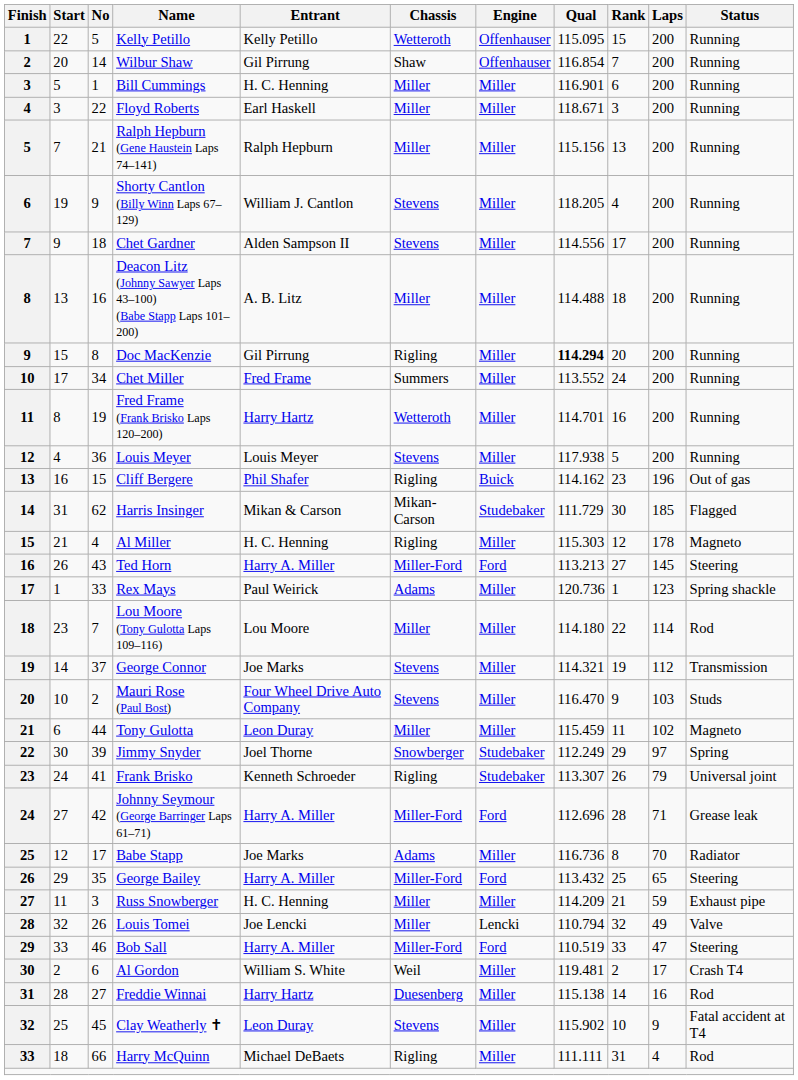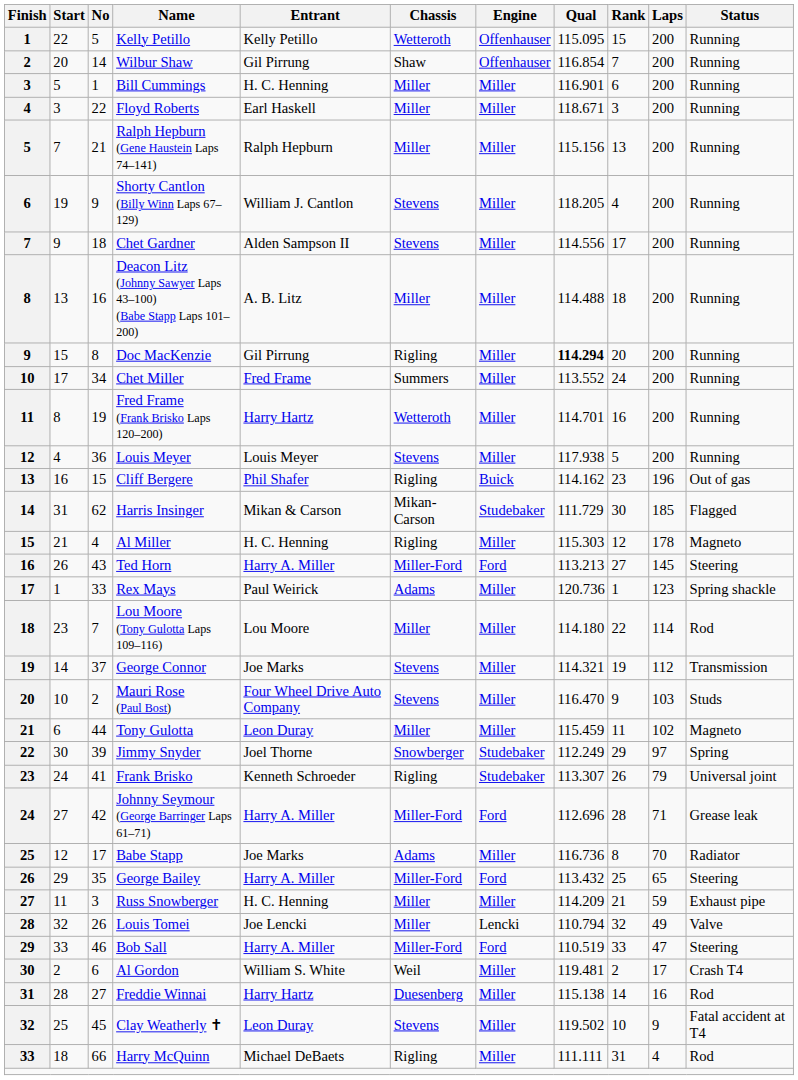 <table class="wikitable">
 <tr>
 <th>Finish</th>
 <th>Start</th>
 <th>No</th>
 <th>Name</th>
 <th>Entrant</th>
 <th>Chassis</th>
 <th>Engine</th>
 <th>Qual</th>
 <th>Rank</th>
 <th>Laps</th>
 <th>Status</th>
 </tr>
 <tr>
 <th>1</th>
 <td>22</td>
 <td>5</td>
 <td> <a href='#'>Kelly Petillo</a></td>
 <td>Kelly Petillo</td>
 <td><a href='#'>Wetteroth</a></td>
 <td><a href='#'>Offenhauser</a></td>
 <td>115.095</td>
 <td>15</td>
 <td>200</td>
 <td>Running</td>
 </tr>
 <tr>
 <th>2</th>
 <td>20</td>
 <td>14</td>
 <td> <a href='#'>Wilbur Shaw</a></td>
 <td>Gil Pirrung</td>
 <td>Shaw</td>
 <td><a href='#'>Offenhauser</a></td>
 <td>116.854</td>
 <td>7</td>
 <td>200</td>
 <td>Running</td>
 </tr>
 <tr>
 <th>3</th>
 <td>5</td>
 <td>1</td>
 <td> <a href='#'>Bill Cummings</a> <strong></strong></td>
 <td>H. C. Henning</td>
 <td><a href='#'>Miller</a></td>
 <td><a href='#'>Miller</a></td>
 <td>116.901</td>
 <td>6</td>
 <td>200</td>
 <td>Running</td>
 </tr>
 <tr>
 <th>4</th>
 <td>3</td>
 <td>22</td>
 <td> <a href='#'>Floyd Roberts</a> <strong></strong></td>
 <td>Earl Haskell</td>
 <td><a href='#'>Miller</a></td>
 <td><a href='#'>Miller</a></td>
 <td>118.671</td>
 <td>3</td>
 <td>200</td>
 <td>Running</td>
 </tr>
 <tr>
 <th>5</th>
 <td>7</td>
 <td>21</td>
 <td> <a href='#'>Ralph Hepburn</a><br><small>(<a href='#'>Gene Haustein</a> Laps 74–141)</small></td>
 <td>Ralph Hepburn</td>
 <td><a href='#'>Miller</a></td>
 <td><a href='#'>Miller</a></td>
 <td>115.156</td>
 <td>13</td>
 <td>200</td>
 <td>Running</td>
 </tr>
 <tr>
 <th>6</th>
 <td>19</td>
 <td>9</td>
 <td> <a href='#'>Shorty Cantlon</a><br><small>(<a href='#'>Billy Winn</a> Laps 67–129)</small></td>
 <td>William J. Cantlon</td>
 <td><a href='#'>Stevens</a></td>
 <td><a href='#'>Miller</a></td>
 <td>118.205</td>
 <td>4</td>
 <td>200</td>
 <td>Running</td>
 </tr>
 <tr>
 <th>7</th>
 <td>9</td>
 <td>18</td>
 <td> <a href='#'>Chet Gardner</a></td>
 <td>Alden Sampson II</td>
 <td><a href='#'>Stevens</a></td>
 <td><a href='#'>Miller</a></td>
 <td>114.556</td>
 <td>17</td>
 <td>200</td>
 <td>Running</td>
 </tr>
 <tr>
 <th>8</th>
 <td>13</td>
 <td>16</td>
 <td> <a href='#'>Deacon Litz</a><br><small>(<a href='#'>Johnny Sawyer</a> Laps 43–100)</small><br><small>(<a href='#'>Babe Stapp</a> Laps 101–200)</small></td>
 <td>A. B. Litz</td>
 <td><a href='#'>Miller</a></td>
 <td><a href='#'>Miller</a></td>
 <td>114.488</td>
 <td>18</td>
 <td>200</td>
 <td>Running</td>
 </tr>
 <tr>
 <th>9</th>
 <td>15</td>
 <td>8</td>
 <td> <a href='#'>Doc MacKenzie</a></td>
 <td>Gil Pirrung</td>
 <td>Rigling</td>
 <td><a href='#'>Miller</a></td>
 <td><strong>114.294</strong></td>
 <td>20</td>
 <td>200</td>
 <td>Running</td>
 </tr>
 <tr>
 <th>10</th>
 <td>17</td>
 <td>34</td>
 <td> <a href='#'>Chet Miller</a></td>
 <td><a href='#'>Fred Frame</a></td>
 <td>Summers</td>
 <td><a href='#'>Miller</a></td>
 <td>113.552</td>
 <td>24</td>
 <td>200</td>
 <td>Running</td>
 </tr>
 <tr>
 <th>11</th>
 <td>8</td>
 <td>19</td>
 <td> <a href='#'>Fred Frame</a> <strong></strong><br><small>(<a href='#'>Frank Brisko</a> Laps 120–200)</small></td>
 <td><a href='#'>Harry Hartz</a></td>
 <td><a href='#'>Wetteroth</a></td>
 <td><a href='#'>Miller</a></td>
 <td>114.701</td>
 <td>16</td>
 <td>200</td>
 <td>Running</td>
 </tr>
 <tr>
 <th>12</th>
 <td>4</td>
 <td>36</td>
 <td> <a href='#'>Louis Meyer</a> <strong></strong></td>
 <td>Louis Meyer</td>
 <td><a href='#'>Stevens</a></td>
 <td><a href='#'>Miller</a></td>
 <td>117.938</td>
 <td>5</td>
 <td>200</td>
 <td>Running</td>
 </tr>
 <tr>
 <th>13</th>
 <td>16</td>
 <td>15</td>
 <td> <a href='#'>Cliff Bergere</a></td>
 <td><a href='#'>Phil Shafer</a></td>
 <td>Rigling</td>
 <td><a href='#'>Buick</a></td>
 <td>114.162</td>
 <td>23</td>
 <td>196</td>
 <td>Out of gas</td>
 </tr>
 <tr>
 <th>14</th>
 <td>31</td>
 <td>62</td>
 <td> <a href='#'>Harris Insinger</a> <strong></strong></td>
 <td>Mikan & Carson</td>
 <td>Mikan-Carson</td>
 <td><a href='#'>Studebaker</a></td>
 <td>111.729</td>
 <td>30</td>
 <td>185</td>
 <td>Flagged</td>
 </tr>
 <tr>
 <th>15</th>
 <td>21</td>
 <td>4</td>
 <td> <a href='#'>Al Miller</a></td>
 <td>H. C. Henning</td>
 <td>Rigling</td>
 <td><a href='#'>Miller</a></td>
 <td>115.303</td>
 <td>12</td>
 <td>178</td>
 <td>Magneto</td>
 </tr>
 <tr>
 <th>16</th>
 <td>26</td>
 <td>43</td>
 <td> <a href='#'>Ted Horn</a> <strong></strong></td>
 <td><a href='#'>Harry A. Miller</a></td>
 <td><a href='#'>Miller-Ford</a></td>
 <td><a href='#'>Ford</a></td>
 <td>113.213</td>
 <td>27</td>
 <td>145</td>
 <td>Steering</td>
 </tr>
 <tr>
 <th>17</th>
 <td>1</td>
 <td>33</td>
 <td> <a href='#'>Rex Mays</a></td>
 <td>Paul Weirick</td>
 <td><a href='#'>Adams</a></td>
 <td><a href='#'>Miller</a></td>
 <td>120.736</td>
 <td>1</td>
 <td>123</td>
 <td>Spring shackle</td>
 </tr>
 <tr>
 <th>18</th>
 <td>23</td>
 <td>7</td>
 <td> <a href='#'>Lou Moore</a><br><small>(<a href='#'>Tony Gulotta</a> Laps 109–116)</small></td>
 <td>Lou Moore</td>
 <td><a href='#'>Miller</a></td>
 <td><a href='#'>Miller</a></td>
 <td>114.180</td>
 <td>22</td>
 <td>114</td>
 <td>Rod</td>
 </tr>
 <tr>
 <th>19</th>
 <td>14</td>
 <td>37</td>
 <td> <a href='#'>George Connor</a> <strong></strong></td>
 <td>Joe Marks</td>
 <td><a href='#'>Stevens</a></td>
 <td><a href='#'>Miller</a></td>
 <td>114.321</td>
 <td>19</td>
 <td>112</td>
 <td>Transmission</td>
 </tr>
 <tr>
 <th>20</th>
 <td>10</td>
 <td>2</td>
 <td> <a href='#'>Mauri Rose</a><br><small>(<a href='#'>Paul Bost</a>)</small></td>
 <td><a href='#'>Four Wheel Drive Auto Company</a></td>
 <td><a href='#'>Stevens</a></td>
 <td><a href='#'>Miller</a></td>
 <td>116.470</td>
 <td>9</td>
 <td>103</td>
 <td>Studs</td>
 </tr>
 <tr>
 <th>21</th>
 <td>6</td>
 <td>44</td>
 <td> <a href='#'>Tony Gulotta</a></td>
 <td><a href='#'>Leon Duray</a></td>
 <td><a href='#'>Miller</a></td>
 <td><a href='#'>Miller</a></td>
 <td>115.459</td>
 <td>11</td>
 <td>102</td>
 <td>Magneto</td>
 </tr>
 <tr>
 <th>22</th>
 <td>30</td>
 <td>39</td>
 <td> <a href='#'>Jimmy Snyder</a> <strong></strong></td>
 <td>Joel Thorne</td>
 <td><a href='#'>Snowberger</a></td>
 <td><a href='#'>Studebaker</a></td>
 <td>112.249</td>
 <td>29</td>
 <td>97</td>
 <td>Spring</td>
 </tr>
 <tr>
 <th>23</th>
 <td>24</td>
 <td>41</td>
 <td> <a href='#'>Frank Brisko</a></td>
 <td>Kenneth Schroeder</td>
 <td>Rigling</td>
 <td><a href='#'>Studebaker</a></td>
 <td>113.307</td>
 <td>26</td>
 <td>79</td>
 <td>Universal joint</td>
 </tr>
 <tr>
 <th>24</th>
 <td>27</td>
 <td>42</td>
 <td> <a href='#'>Johnny Seymour</a><br><small>(<a href='#'>George Barringer</a> Laps 61–71)</small></td>
 <td><a href='#'>Harry A. Miller</a></td>
 <td><a href='#'>Miller-Ford</a></td>
 <td><a href='#'>Ford</a></td>
 <td>112.696</td>
 <td>28</td>
 <td>71</td>
 <td>Grease leak</td>
 </tr>
 <tr>
 <th>25</th>
 <td>12</td>
 <td>17</td>
 <td> <a href='#'>Babe Stapp</a></td>
 <td>Joe Marks</td>
 <td><a href='#'>Adams</a></td>
 <td><a href='#'>Miller</a></td>
 <td>116.736</td>
 <td>8</td>
 <td>70</td>
 <td>Radiator</td>
 </tr>
 <tr>
 <th>26</th>
 <td>29</td>
 <td>35</td>
 <td> <a href='#'>George Bailey</a></td>
 <td><a href='#'>Harry A. Miller</a></td>
 <td><a href='#'>Miller-Ford</a></td>
 <td><a href='#'>Ford</a></td>
 <td>113.432</td>
 <td>25</td>
 <td>65</td>
 <td>Steering</td>
 </tr>
 <tr>
 <th>27</th>
 <td>11</td>
 <td>3</td>
 <td> <a href='#'>Russ Snowberger</a></td>
 <td>H. C. Henning</td>
 <td><a href='#'>Miller</a></td>
 <td><a href='#'>Miller</a></td>
 <td>114.209</td>
 <td>21</td>
 <td>59</td>
 <td>Exhaust pipe</td>
 </tr>
 <tr>
 <th>28</th>
 <td>32</td>
 <td>26</td>
 <td> <a href='#'>Louis Tomei</a> <strong></strong></td>
 <td>Joe Lencki</td>
 <td><a href='#'>Miller</a></td>
 <td>Lencki</td>
 <td>110.794</td>
 <td>32</td>
 <td>49</td>
 <td>Valve</td>
 </tr>
 <tr>
 <th>29</th>
 <td>33</td>
 <td>46</td>
 <td> <a href='#'>Bob Sall</a> <strong></strong></td>
 <td><a href='#'>Harry A. Miller</a></td>
 <td><a href='#'>Miller-Ford</a></td>
 <td><a href='#'>Ford</a></td>
 <td>110.519</td>
 <td>33</td>
 <td>47</td>
 <td>Steering</td>
 </tr>
 <tr>
 <th>30</th>
 <td>2</td>
 <td>6</td>
 <td> <a href='#'>Al Gordon</a></td>
 <td>William S. White</td>
 <td>Weil</td>
 <td><a href='#'>Miller</a></td>
 <td>119.481</td>
 <td>2</td>
 <td>17</td>
 <td>Crash T4</td>
 </tr>
 <tr>
 <th>31</th>
 <td>28</td>
 <td>27</td>
 <td> <a href='#'>Freddie Winnai</a></td>
 <td><a href='#'>Harry Hartz</a></td>
 <td><a href='#'>Duesenberg</a></td>
 <td><a href='#'>Miller</a></td>
 <td>115.138</td>
 <td>14</td>
 <td>16</td>
 <td>Rod</td>
 </tr>
 <tr>
 <th>32</th>
 <td>25</td>
 <td>45</td>
 <td> <a href='#'>Clay Weatherly</a> <strong></strong> ✝</td>
 <td><a href='#'>Leon Duray</a></td>
 <td><a href='#'>Stevens</a></td>
 <td><a href='#'>Miller</a></td>
-<td>115.902</td>
+<td>119.502</td>
 <td>10</td>
 <td>9</td>
 <td>Fatal accident at T4</td>
 </tr>
 <tr>
 <th>33</th>
 <td>18</td>
 <td>66</td>
 <td> <a href='#'>Harry McQuinn</a></td>
 <td>Michael DeBaets</td>
 <td>Rigling</td>
 <td><a href='#'>Miller</a></td>
 <td>111.111</td>
 <td>31</td>
 <td>4</td>
 <td>Rod</td>
 </tr>
 <tr>
 <td colspan=12 style="text-align:center"></td>
 </tr>
 </table>
